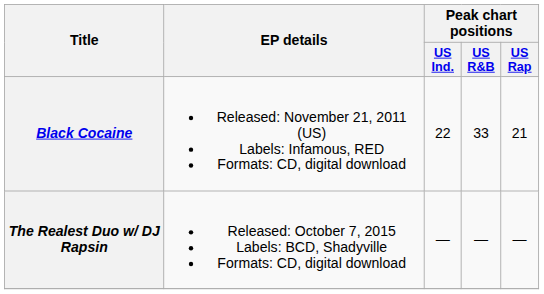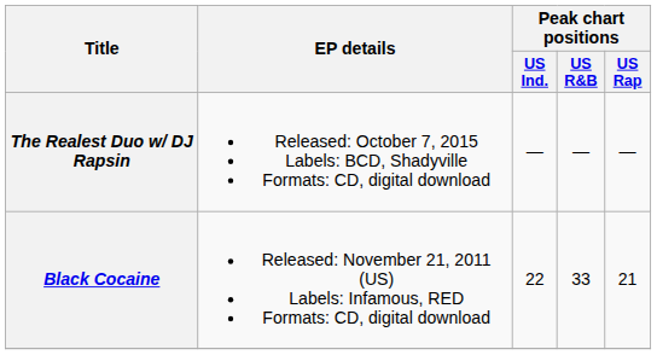 <table class="wikitable plainrowheaders" style="text-align:center;" border="1">
 <tr>
 <th scope="col" rowspan="2" style="width:15em;">Title</th>
 <th scope="col" rowspan="2" style="width:22em;">EP details</th>
 <th scope="col" colspan="3">Peak chart positions</th>
 </tr>
 <tr>
 <th scope="col" style="width:2.9em;font-size:90%;"><a href='#'>US<br>Ind.</a><br></th>
 <th scope="col" style="width:2.9em;font-size:90%;"><a href='#'>US<br>R&B</a><br></th>
 <th scope="col" style="width:2.9em;font-size:90%;"><a href='#'>US<br>Rap</a><br></th>
 </tr>
 <tr>
+<th scope="row"><em>The Realest Duo w/ DJ Rapsin</em></th>
+<td><br><ul><li>Released: October 7, 2015</li><li>Labels: BCD, Shadyville</li><li>Formats: CD, digital download</li></ul></td>
+<td>—</td>
+<td>—</td>
+<td>—</td>
+</tr>
+<tr>
 <th scope="row"><em><a href='#'>Black Cocaine</a></em></th>
 <td><br><ul><li>Released: November 21, 2011 <span>(US)</span></li><li>Labels: Infamous, RED</li><li>Formats: CD, digital download</li></ul></td>
 <td>22</td>
 <td>33</td>
 <td>21</td>
 </tr>
 <tr>
-<th scope="row"><em>The Realest Duo w/ DJ Rapsin</em></th>
-<td><br><ul><li>Released: October 7, 2015</li><li>Labels: BCD, Shadyville</li><li>Formats: CD, digital download</li></ul></td>
-<td>—</td>
-<td>—</td>
-<td>—</td>
-</tr>
-<tr>
 </tr>
 </table>
